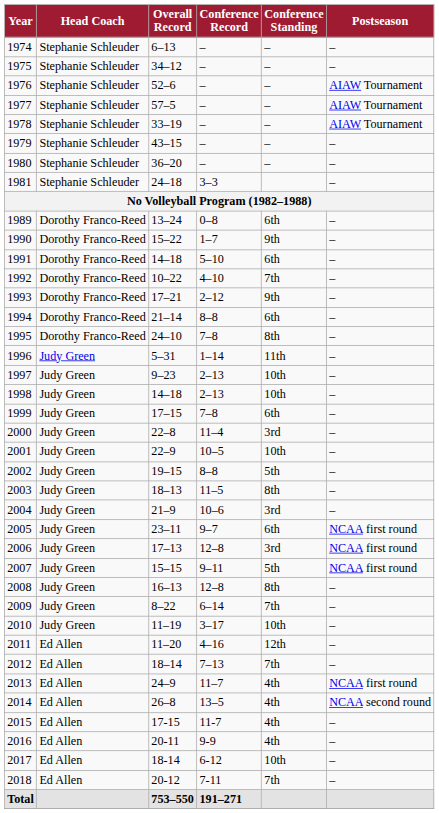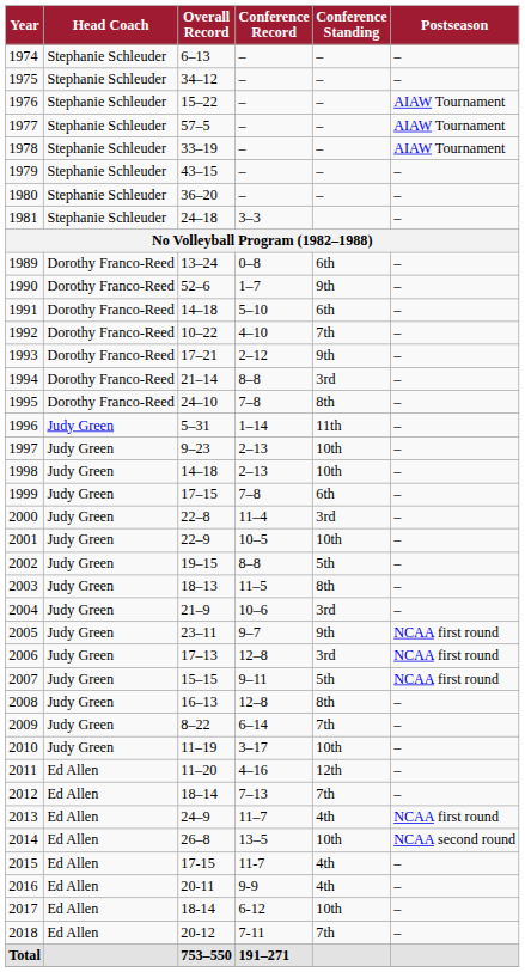 <table class="wikitable">
 <tr>
 <th style="background: #9E1B32; color:white;">Year</th>
 <th style="background: #9E1B32; color:white;">Head Coach</th>
 <th style="background: #9E1B32; color:white;">Overall <br> Record</th>
 <th style="background: #9E1B32; color:white;">Conference<br> Record</th>
 <th style="background: #9E1B32; color:white;">Conference<br> Standing</th>
 <th style="background: #9E1B32; color:white;">Postseason</th>
 </tr>
 <tr>
 <td>1974</td>
 <td>Stephanie Schleuder</td>
 <td>6–13</td>
 <td>–</td>
 <td>–</td>
 <td>–</td>
 </tr>
 <tr>
 <td>1975</td>
 <td>Stephanie Schleuder</td>
 <td>34–12</td>
 <td>–</td>
 <td>–</td>
 <td>–</td>
 </tr>
 <tr>
 <td>1976</td>
 <td>Stephanie Schleuder</td>
-<td>52–6</td>
+<td>15–22</td>
 <td>–</td>
 <td>–</td>
 <td><a href='#'>AIAW</a> Tournament</td>
 </tr>
 <tr>
 <td>1977</td>
 <td>Stephanie Schleuder</td>
 <td>57–5</td>
 <td>–</td>
 <td>–</td>
 <td><a href='#'>AIAW</a> Tournament</td>
 </tr>
 <tr>
 <td>1978</td>
 <td>Stephanie Schleuder</td>
 <td>33–19</td>
 <td>–</td>
 <td>–</td>
 <td><a href='#'>AIAW</a> Tournament</td>
 </tr>
 <tr>
 <td>1979</td>
 <td>Stephanie Schleuder</td>
 <td>43–15</td>
 <td>–</td>
 <td>–</td>
 <td>–</td>
 </tr>
 <tr>
 <td>1980</td>
 <td>Stephanie Schleuder</td>
 <td>36–20</td>
 <td>–</td>
 <td>–</td>
 <td>–<br></td>
 </tr>
 <tr>
 <td>1981</td>
 <td>Stephanie Schleuder</td>
 <td>24–18</td>
 <td>3–3</td>
 <td></td>
 <td>–</td>
 </tr>
 <tr>
 <th colspan=6>No Volleyball Program (1982–1988)</th>
 </tr>
 <tr>
 <td>1989</td>
 <td>Dorothy Franco-Reed</td>
 <td>13–24</td>
 <td>0–8</td>
 <td>6th</td>
 <td>–</td>
 </tr>
 <tr>
 <td>1990</td>
 <td>Dorothy Franco-Reed</td>
-<td>15–22</td>
+<td>52–6</td>
 <td>1–7</td>
 <td>9th</td>
 <td>–</td>
 </tr>
 <tr>
 <td>1991</td>
 <td>Dorothy Franco-Reed</td>
 <td>14–18</td>
 <td>5–10</td>
 <td>6th</td>
 <td>–</td>
 </tr>
 <tr>
 <td>1992</td>
 <td>Dorothy Franco-Reed</td>
 <td>10–22</td>
 <td>4–10</td>
 <td>7th</td>
 <td>–</td>
 </tr>
 <tr>
 <td>1993</td>
 <td>Dorothy Franco-Reed</td>
 <td>17–21</td>
 <td>2–12</td>
 <td>9th</td>
 <td>–</td>
 </tr>
 <tr>
 <td>1994</td>
 <td>Dorothy Franco-Reed</td>
 <td>21–14</td>
 <td>8–8</td>
-<td>6th</td>
+<td>3rd</td>
 <td>–</td>
 </tr>
 <tr>
 <td>1995</td>
 <td>Dorothy Franco-Reed</td>
 <td>24–10</td>
 <td>7–8</td>
 <td>8th</td>
 <td>–</td>
 </tr>
 <tr>
 <td>1996</td>
 <td><a href='#'>Judy Green</a></td>
 <td>5–31</td>
 <td>1–14</td>
 <td>11th</td>
 <td>–</td>
 </tr>
 <tr>
 <td>1997</td>
 <td>Judy Green</td>
 <td>9–23</td>
 <td>2–13</td>
 <td>10th</td>
 <td>–</td>
 </tr>
 <tr>
 <td>1998</td>
 <td>Judy Green</td>
 <td>14–18</td>
 <td>2–13</td>
 <td>10th</td>
 <td>–</td>
 </tr>
 <tr>
 <td>1999</td>
 <td>Judy Green</td>
 <td>17–15</td>
 <td>7–8</td>
 <td>6th</td>
 <td>–</td>
 </tr>
 <tr>
 <td>2000</td>
 <td>Judy Green</td>
 <td>22–8</td>
 <td>11–4</td>
 <td>3rd</td>
 <td>–</td>
 </tr>
 <tr>
 <td>2001</td>
 <td>Judy Green</td>
 <td>22–9</td>
 <td>10–5</td>
 <td>10th</td>
 <td>–</td>
 </tr>
 <tr>
 <td>2002</td>
 <td>Judy Green</td>
 <td>19–15</td>
 <td>8–8</td>
 <td>5th</td>
 <td>–</td>
 </tr>
 <tr>
 <td>2003</td>
 <td>Judy Green</td>
 <td>18–13</td>
 <td>11–5</td>
 <td>8th</td>
 <td>–</td>
 </tr>
 <tr>
 <td>2004</td>
 <td>Judy Green</td>
 <td>21–9</td>
 <td>10–6</td>
 <td>3rd</td>
 <td>–</td>
 </tr>
 <tr>
 <td>2005</td>
 <td>Judy Green</td>
 <td>23–11</td>
 <td>9–7</td>
-<td>6th</td>
+<td>9th</td>
 <td><a href='#'>NCAA</a> first round</td>
 </tr>
 <tr>
 <td>2006</td>
 <td>Judy Green</td>
 <td>17–13</td>
 <td>12–8</td>
 <td>3rd</td>
 <td><a href='#'>NCAA</a> first round</td>
 </tr>
 <tr>
 <td>2007</td>
 <td>Judy Green</td>
 <td>15–15</td>
 <td>9–11</td>
 <td>5th</td>
 <td><a href='#'>NCAA</a> first round</td>
 </tr>
 <tr>
 <td>2008</td>
 <td>Judy Green</td>
 <td>16–13</td>
 <td>12–8</td>
 <td>8th</td>
 <td>–</td>
 </tr>
 <tr>
 <td>2009</td>
 <td>Judy Green</td>
 <td>8–22</td>
 <td>6–14</td>
 <td>7th</td>
 <td>–</td>
 </tr>
 <tr>
 <td>2010</td>
 <td>Judy Green</td>
 <td>11–19</td>
 <td>3–17</td>
 <td>10th</td>
 <td>–</td>
 </tr>
 <tr>
 <td>2011</td>
 <td>Ed Allen</td>
 <td>11–20</td>
 <td>4–16</td>
 <td>12th</td>
 <td>–</td>
 </tr>
 <tr>
 <td>2012</td>
 <td>Ed Allen</td>
 <td>18–14</td>
 <td>7–13</td>
 <td>7th</td>
 <td>–</td>
 </tr>
 <tr>
 <td>2013</td>
 <td>Ed Allen</td>
 <td>24–9</td>
 <td>11–7</td>
 <td>4th</td>
 <td><a href='#'>NCAA</a> first round</td>
 </tr>
 <tr>
 <td>2014</td>
 <td>Ed Allen</td>
 <td>26–8</td>
 <td>13–5</td>
-<td>4th</td>
+<td>10th</td>
 <td><a href='#'>NCAA</a> second round</td>
 </tr>
 <tr>
 <td>2015</td>
 <td>Ed Allen</td>
 <td>17-15</td>
 <td>11-7</td>
 <td>4th</td>
 <td>–</td>
 </tr>
 <tr>
 <td>2016</td>
 <td>Ed Allen</td>
 <td>20-11</td>
 <td>9-9</td>
 <td>4th</td>
 <td>–</td>
 </tr>
 <tr>
 <td>2017</td>
 <td>Ed Allen</td>
 <td>18-14</td>
 <td>6-12</td>
 <td>10th</td>
 <td>–</td>
 </tr>
 <tr>
 <td>2018</td>
 <td>Ed Allen</td>
 <td>20-12</td>
 <td>7-11</td>
 <td>7th</td>
 <td>–</td>
 </tr>
 <tr style="background: #e3e3e3;">
 <td><strong>Total</strong></td>
 <td></td>
 <td><strong>753–550</strong></td>
 <td><strong>191–271</strong></td>
 <td></td>
 <td></td>
 </tr>
 <tr>
 </tr>
 </table>
